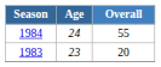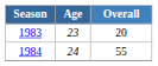 <table class="wikitable" style="font-size:95%; text-align:center; border:grey solid 1px; border-collapse:collapse; background:#ffffff;">
 <tr>
 <th style="background-color:#369; color:white; width:60px;"> Season </th>
 <th style="background-color:#369; color:white; width:40px;"> Age </th>
 <th style="background-color:#4180be; color:white; width:75px;">Overall</th>
 </tr>
 <tr>
+<td><a href='#'>1983</a></td>
+<td><em>23</em></td>
+<td>20</td>
+</tr>
+<tr>
 <td><a href='#'>1984</a></td>
 <td><em>24</em></td>
 <td>55</td>
 </tr>
 <tr>
-<td><a href='#'>1983</a></td>
-<td><em>23</em></td>
-<td>20</td>
-</tr>
-<tr>
 </tr>
 </table>
